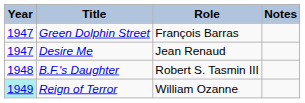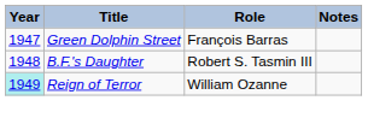 <table class="wikitable" style="font-size:90%;">
 <tr>
 <th style="background:#B0C4DE;">Year</th>
 <th style="background:#B0C4DE;">Title</th>
 <th style="background:#B0C4DE;">Role</th>
 <th style="background:#B0C4DE;">Notes</th>
 </tr>
 <tr>
 <td><a href='#'>1947</a></td>
 <td><em><a href='#'>Green Dolphin Street</a></em></td>
 <td>François Barras</td>
-<td></td>
-</tr>
-<tr>
-<td><a href='#'>1947</a></td>
-<td><em><a href='#'>Desire Me</a></em></td>
-<td>Jean Renaud</td>
 <td></td>
 </tr>
 <tr>
 <td><a href='#'>1948</a></td>
 <td><em><a href='#'>B.F.'s Daughter</a></em></td>
 <td>Robert S. Tasmin III</td>
 <td></td>
 </tr>
 <tr>
 <td style="background: paleturquoise;"><a href='#'>1949</a></td>
 <td><em><a href='#'>Reign of Terror</a></em></td>
 <td>William Ozanne</td>
 <td></td>
 </tr>
 </table>
